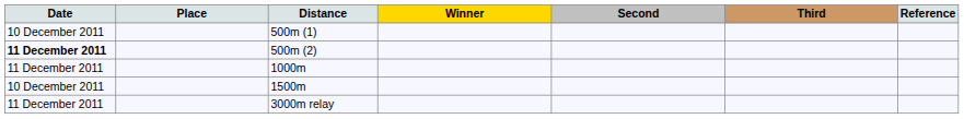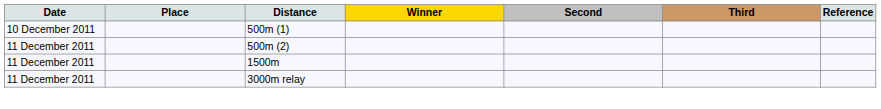 <table bgcolor="#f7f8ff" cellpadding="3" cellspacing="0" border="1" style="font-size: 95%; border: gray solid 1px; border-collapse: collapse;">
 <tr bgcolor="#CCCCCC">
 <td align="center" bgcolor="#DCE5E5" width="150"><strong>Date</strong></td>
 <td align="center" bgcolor="#DCE5E5" width="220"><strong>Place</strong></td>
 <td align="center" bgcolor="#DCE5E5" width="150"><strong>Distance</strong></td>
 <td align="center" bgcolor="gold" width="250"><strong>Winner</strong></td>
 <td align="center" bgcolor="silver" width="250"><strong>Second</strong></td>
 <td align="center" bgcolor="CC9966" width="250"><strong>Third</strong></td>
 <td align="center" bgcolor="#DCE5E5" width="30"><strong>Reference</strong></td>
 </tr>
 <tr align="left">
 <td>10 December 2011</td>
 <td></td>
 <td>500m (1)</td>
 <td></td>
 <td></td>
 <td></td>
 <td></td>
 </tr>
 <tr align="left">
-<td><strong>11 December 2011</strong></td>
+<td>11 December 2011</td>
 <td></td>
 <td>500m (2)</td>
 <td></td>
 <td></td>
 <td></td>
 <td></td>
 </tr>
 <tr align="left">
 <td>11 December 2011</td>
-<td></td>
-<td>1000m</td>
-<td></td>
-<td></td>
-<td></td>
-<td></td>
-</tr>
-<tr align="left">
-<td>10 December 2011</td>
 <td></td>
 <td>1500m</td>
 <td></td>
 <td></td>
 <td></td>
 <td></td>
 </tr>
 <tr align="left">
 <td>11 December 2011</td>
 <td></td>
 <td>3000m relay</td>
 <td></td>
 <td></td>
 <td></td>
 <td></td>
 </tr>
 </table>
